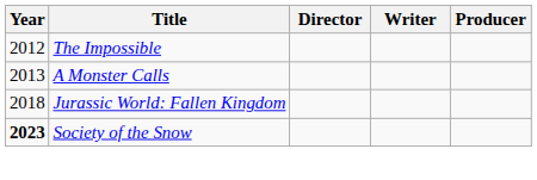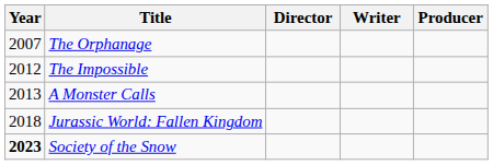 <table class="wikitable">
 <tr>
 <th>Year</th>
 <th>Title</th>
 <th width=65>Director</th>
 <th width=65>Writer</th>
 <th width=65>Producer</th>
+</tr>
+<tr>
+<td>2007</td>
+<td><em><a href='#'>The Orphanage</a></em></td>
+<td></td>
+<td></td>
+<td></td>
 </tr>
 <tr>
 <td>2012</td>
 <td><em><a href='#'>The Impossible</a></em></td>
 <td></td>
 <td></td>
 <td></td>
 </tr>
 <tr>
 <td>2013</td>
 <td><em><a href='#'>A Monster Calls</a></em></td>
 <td></td>
 <td></td>
 <td></td>
 </tr>
 <tr>
 <td>2018</td>
 <td><em><a href='#'>Jurassic World: Fallen Kingdom</a></em></td>
 <td></td>
 <td></td>
 <td></td>
 </tr>
 <tr>
 <td><strong>2023</strong></td>
 <td><em><a href='#'>Society of the Snow</a></em></td>
 <td></td>
 <td></td>
 <td></td>
 </tr>
 </table>
